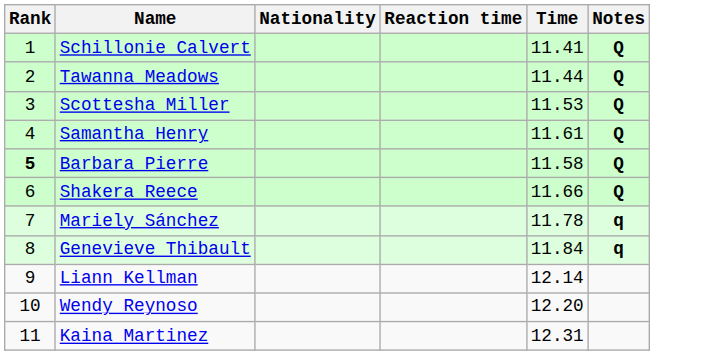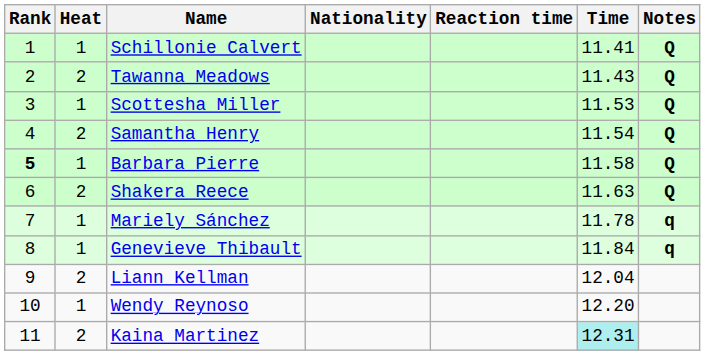 <table class="wikitable sortable" style="text-align:center">
 <tr>
 <th>Rank</th>
+<th>Heat</th>
 <th>Name</th>
 <th>Nationality</th>
 <th>Reaction time</th>
 <th>Time</th>
 <th>Notes</th>
 </tr>
 <tr bgcolor=ccffcc>
+<td align=center>1</td>
 <td align=center>1</td>
 <td align=left><a href='#'>Schillonie Calvert</a></td>
 <td align=left></td>
 <td></td>
 <td>11.41</td>
 <td><strong>Q</strong></td>
 </tr>
 <tr bgcolor=ccffcc>
 <td align=center>2</td>
+<td align=center>2</td>
 <td align=left><a href='#'>Tawanna Meadows</a></td>
 <td align=left></td>
 <td></td>
-<td>11.44</td>
+<td>11.43</td>
 <td><strong>Q</strong></td>
 </tr>
 <tr bgcolor=ccffcc>
 <td align=center>3</td>
+<td align=center>1</td>
 <td align=left><a href='#'>Scottesha Miller</a></td>
 <td align=left></td>
 <td></td>
 <td>11.53</td>
 <td><strong>Q</strong></td>
 </tr>
 <tr bgcolor=ccffcc>
 <td align=center>4</td>
+<td align=center>2</td>
 <td align=left><a href='#'>Samantha Henry</a></td>
 <td align=left></td>
 <td></td>
-<td>11.61</td>
+<td>11.54</td>
 <td><strong>Q</strong></td>
 </tr>
 <tr bgcolor=ccffcc>
 <td align=center><strong>5</strong></td>
+<td align=center>1</td>
 <td align=left><a href='#'>Barbara Pierre</a></td>
 <td align=left></td>
 <td></td>
 <td>11.58</td>
 <td><strong>Q</strong></td>
 </tr>
 <tr bgcolor=ccffcc>
 <td align=center>6</td>
+<td align=center>2</td>
 <td align=left><a href='#'>Shakera Reece</a></td>
 <td align=left></td>
 <td></td>
-<td>11.66</td>
+<td>11.63</td>
 <td><strong>Q</strong></td>
 </tr>
 <tr bgcolor=ddffdd>
 <td align=center>7</td>
+<td align=center>1</td>
 <td align=left><a href='#'>Mariely Sánchez</a></td>
 <td align=left></td>
 <td></td>
 <td>11.78</td>
 <td><strong>q</strong></td>
 </tr>
 <tr bgcolor=ddffdd>
 <td align=center>8</td>
+<td align=center>1</td>
 <td align=left><a href='#'>Genevieve Thibault</a></td>
 <td align=left></td>
 <td></td>
 <td>11.84</td>
 <td><strong>q</strong></td>
 </tr>
 <tr>
 <td align=center>9</td>
+<td align=center>2</td>
 <td align=left><a href='#'>Liann Kellman</a></td>
 <td align=left></td>
 <td></td>
-<td>12.14</td>
+<td>12.04</td>
 <td></td>
 </tr>
 <tr>
 <td align=center>10</td>
+<td align=center>1</td>
 <td align=left><a href='#'>Wendy Reynoso</a></td>
 <td align=left></td>
 <td></td>
 <td>12.20</td>
 <td></td>
 </tr>
 <tr>
 <td align=center>11</td>
+<td align=center>2</td>
 <td align=left><a href='#'>Kaina Martinez</a></td>
 <td align=left></td>
 <td></td>
-<td>12.31</td>
+<td style="background: paleturquoise;">12.31</td>
 <td></td>
 </tr>
 </table>
